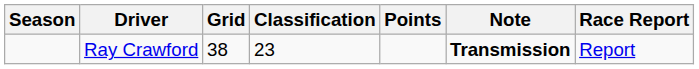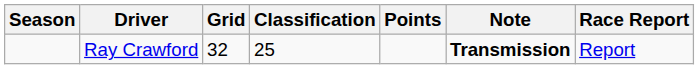 <table class="wikitable" style="font-size: 95%;">
 <tr>
 <th>Season</th>
 <th>Driver</th>
 <th>Grid</th>
 <th>Classification</th>
 <th>Points</th>
 <th>Note</th>
 <th>Race Report</th>
 </tr>
 <tr>
 <td></td>
 <td><a href='#'>Ray Crawford</a></td>
-<td>38</td>
-<td>23</td>
+<td>32</td>
+<td>25</td>
 <td></td>
 <td><strong>Transmission</strong></td>
 <td><a href='#'>Report</a></td>
 </tr>
 </table>
